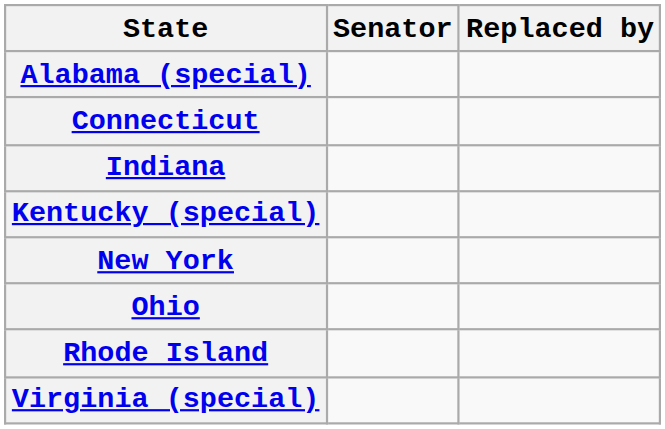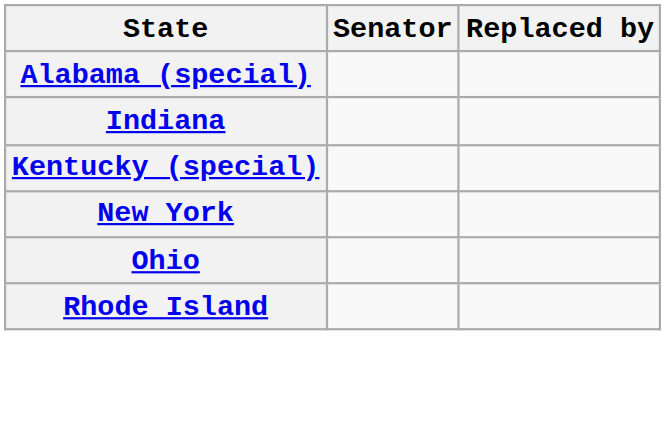 <table class="wikitable sortable plainrowheaders">
 <tr>
 <th scope="col">State</th>
 <th scope="col">Senator</th>
 <th scope="col">Replaced by</th>
 </tr>
 <tr>
 <th><a href='#'>Alabama (special)</a></th>
-<td></td>
-<td></td>
-</tr>
-<tr>
-<th><a href='#'>Connecticut</a></th>
 <td></td>
 <td></td>
 </tr>
 <tr>
 <th><a href='#'>Indiana</a></th>
 <td></td>
 <td></td>
 </tr>
 <tr>
 <th><a href='#'>Kentucky (special)</a></th>
 <td></td>
 <td></td>
 </tr>
 <tr>
 <th><a href='#'>New York</a></th>
 <td></td>
 <td></td>
 </tr>
 <tr>
 <th><a href='#'>Ohio</a></th>
 <td></td>
 <td></td>
 </tr>
 <tr>
 <th><a href='#'>Rhode Island</a></th>
 <td></td>
 <td></td>
 </tr>
-<tr>
-<th><a href='#'>Virginia (special)</a></th>
-<td></td>
-<td></td>
-</tr>
 </table>
